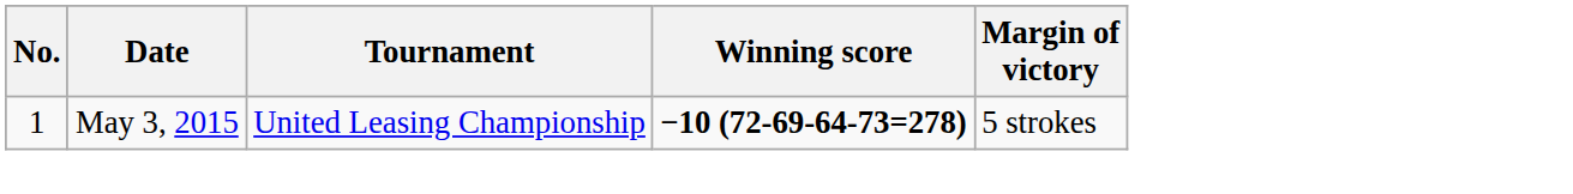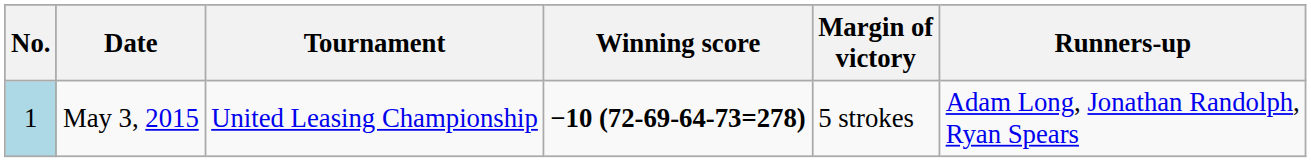 <table class="wikitable" style="font-size:95%;">
 <tr>
 <th>No.</th>
 <th>Date</th>
 <th>Tournament</th>
 <th>Winning score</th>
 <th>Margin of<br>victory</th>
+<th>Runners-up</th>
 </tr>
 <tr>
-<td align=center>1</td>
+<td align=center style="background: lightblue;">1</td>
 <td>May 3, <a href='#'>2015</a></td>
 <td><a href='#'>United Leasing Championship</a></td>
 <td><strong>−10 (72-69-64-73=278)</strong></td>
 <td>5 strokes</td>
+<td> <a href='#'>Adam Long</a>,  <a href='#'>Jonathan Randolph</a>,<br> <a href='#'>Ryan Spears</a></td>
 </tr>
 </table>
